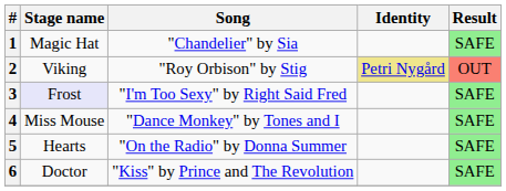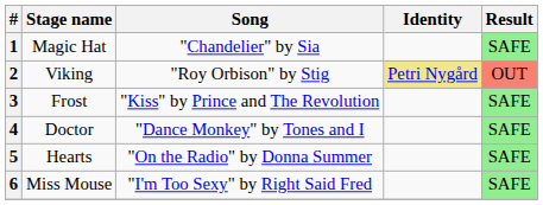 <table class="wikitable plainrowheaders" style="text-align: center;">
 <tr>
 <th>#</th>
 <th>Stage name</th>
 <th>Song</th>
 <th>Identity</th>
 <th>Result</th>
 </tr>
 <tr>
 <th>1</th>
 <td>Magic Hat</td>
 <td>"<a href='#'>Chandelier</a>" by <a href='#'>Sia</a></td>
 <td></td>
 <td bgcolor=lightgreen>SAFE</td>
 </tr>
 <tr>
 <th>2</th>
 <td>Viking</td>
 <td>"Roy Orbison" by <a href='#'>Stig</a></td>
 <td style="background: khaki;"><a href='#'>Petri Nygård</a></td>
 <td bgcolor=salmon>OUT</td>
 </tr>
 <tr>
 <th>3</th>
-<td style="background: lavender;">Frost</td>
-<td>"<a href='#'>I'm Too Sexy</a>" by <a href='#'>Right Said Fred</a></td>
+<td>Frost</td>
+<td>"<a href='#'>Kiss</a>" by <a href='#'>Prince</a> and <a href='#'>The Revolution</a></td>
 <td></td>
 <td bgcolor=lightgreen>SAFE</td>
 </tr>
 <tr>
 <th>4</th>
-<td>Miss Mouse</td>
+<td>Doctor</td>
 <td>"<a href='#'>Dance Monkey</a>" by <a href='#'>Tones and I</a></td>
 <td></td>
 <td bgcolor=lightgreen>SAFE</td>
 </tr>
 <tr>
 <th>5</th>
 <td>Hearts</td>
 <td>"<a href='#'>On the Radio</a>" by <a href='#'>Donna Summer</a></td>
 <td></td>
 <td bgcolor=lightgreen>SAFE</td>
 </tr>
 <tr>
 <th>6</th>
-<td>Doctor</td>
-<td>"<a href='#'>Kiss</a>" by <a href='#'>Prince</a> and <a href='#'>The Revolution</a></td>
+<td>Miss Mouse</td>
+<td>"<a href='#'>I'm Too Sexy</a>" by <a href='#'>Right Said Fred</a></td>
 <td></td>
 <td bgcolor=lightgreen>SAFE</td>
 </tr>
 <tr>
 </tr>
 </table>
